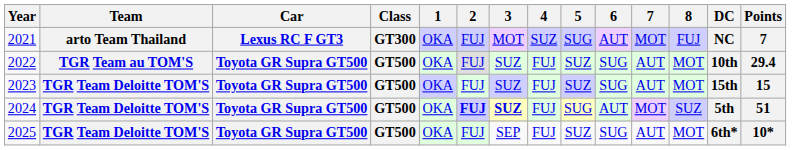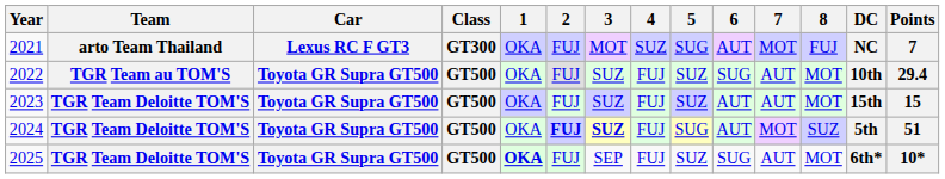 <table class="wikitable" style="text-align:center; font-size:85%">
 <tr>
 <th>Year</th>
 <th>Team</th>
 <th>Car</th>
 <th>Class</th>
 <th>1</th>
 <th>2</th>
 <th>3</th>
 <th>4</th>
 <th>5</th>
 <th>6</th>
 <th>7</th>
 <th>8</th>
 <th>DC</th>
 <th>Points</th>
 </tr>
 <tr>
 <td><a href='#'>2021</a></td>
 <th nowrap>arto Team Thailand</th>
 <th nowrap><a href='#'>Lexus RC F GT3</a></th>
 <th>GT300</th>
 <td style="background:#CFCFFF;"><a href='#'>OKA</a><br></td>
 <td style="background:#CFCFFF;"><a href='#'>FUJ</a><br></td>
 <td style="background:#EFCFFF;"><a href='#'>MOT</a><br></td>
 <td style="background:#CFCFFF;"><a href='#'>SUZ</a><br></td>
 <td style="background:#CFCFFF;"><a href='#'>SUG</a><br></td>
 <td style="background:#EFCFFF;"><a href='#'>AUT</a><br></td>
 <td style="background:#CFCFFF;"><a href='#'>MOT</a><br></td>
 <td style="background:#CFCFFF;"><a href='#'>FUJ</a><br></td>
 <th>NC</th>
 <th>7</th>
 </tr>
 <tr>
 <td><a href='#'>2022</a></td>
 <th nowrap><a href='#'>TGR</a> <a href='#'>Team au TOM'S</a></th>
 <th nowrap><a href='#'>Toyota GR Supra GT500</a></th>
 <th>GT500</th>
 <td style="background:#DFFFDF;"><a href='#'>OKA</a><br></td>
 <td style="background:#DFDFDF;"><a href='#'>FUJ</a><br></td>
 <td style="background:#DFFFDF;"><a href='#'>SUZ</a><br></td>
 <td style="background:#DFFFDF;"><a href='#'>FUJ</a><br></td>
 <td style="background:#DFFFDF;"><a href='#'>SUZ</a><br></td>
 <td style="background:#DFFFDF;"><a href='#'>SUG</a><br></td>
 <td style="background:#DFFFDF;"><a href='#'>AUT</a><br></td>
 <td style="background:#DFFFDF;"><a href='#'>MOT</a><br></td>
 <th>10th</th>
 <th>29.4</th>
 </tr>
 <tr>
 <td><a href='#'>2023</a></td>
 <th><a href='#'>TGR</a> <a href='#'>Team Deloitte TOM'S</a></th>
 <th><a href='#'>Toyota GR Supra GT500</a></th>
 <th>GT500</th>
 <td style="background:#CFCFFF;"><a href='#'>OKA</a><br></td>
 <td style="background:#DFFFDF;"><a href='#'>FUJ</a><br></td>
 <td style="background:#CFCFFF;"><a href='#'>SUZ</a><br></td>
 <td style="background:#DFFFDF;"><a href='#'>FUJ</a><br></td>
 <td style="background:#CFCFFF;"><a href='#'>SUZ</a><br></td>
-<td style="background:#DFFFDF;"><a href='#'>SUG</a><br></td>
+<td style="background:#DFFFDF;"><a href='#'>AUT</a><br></td>
 <td style="background:#DFFFDF;"><a href='#'>AUT</a><br></td>
 <td style="background:#DFFFDF;"><a href='#'>MOT</a><br></td>
 <th>15th</th>
 <th>15</th>
 </tr>
 <tr>
 <td><a href='#'>2024</a></td>
 <th><a href='#'>TGR</a> <a href='#'>Team Deloitte TOM'S</a></th>
 <th><a href='#'>Toyota GR Supra GT500</a></th>
 <th>GT500</th>
 <td style="background:#DFFFDF;"><a href='#'>OKA</a><br></td>
 <td style="background:#CFCFFF;"><strong><a href='#'>FUJ</a><br></strong></td>
 <td style="background:#FFFFBF;"><strong><a href='#'>SUZ</a></strong><br></td>
 <td style="background:#DFFFDF;"><a href='#'>FUJ</a><br></td>
 <td style="background:#FFFFBF;"><a href='#'>SUG</a><br></td>
 <td style="background:#DFFFDF;"><a href='#'>AUT</a><br></td>
 <td style="background:#EFCFFF;"><a href='#'>MOT</a><br></td>
 <td style="background:#CFCFFF;"><a href='#'>SUZ</a><br></td>
 <th>5th</th>
 <th>51</th>
 </tr>
 <tr>
 <td><a href='#'>2025</a></td>
 <th><a href='#'>TGR</a> <a href='#'>Team Deloitte TOM'S</a></th>
 <th><a href='#'>Toyota GR Supra GT500</a></th>
 <th>GT500</th>
-<td style="background:#DFFFDF;"><a href='#'>OKA</a><br></td>
+<td style="background:#DFFFDF;"><strong><a href='#'>OKA</a><br></strong></td>
 <td style="background:#DFFFDF;"><a href='#'>FUJ</a><br></td>
 <td style="background:#;"><a href='#'>SEP</a><br></td>
 <td style="background:#;"><a href='#'>FUJ</a><br></td>
 <td style="background:#;"><a href='#'>SUZ</a><br></td>
 <td style="background:#;"><a href='#'>SUG</a><br></td>
 <td style="background:#;"><a href='#'>AUT</a><br></td>
 <td style="background:#;"><a href='#'>MOT</a><br></td>
 <th>6th*</th>
 <th>10*</th>
 </tr>
 </table>
